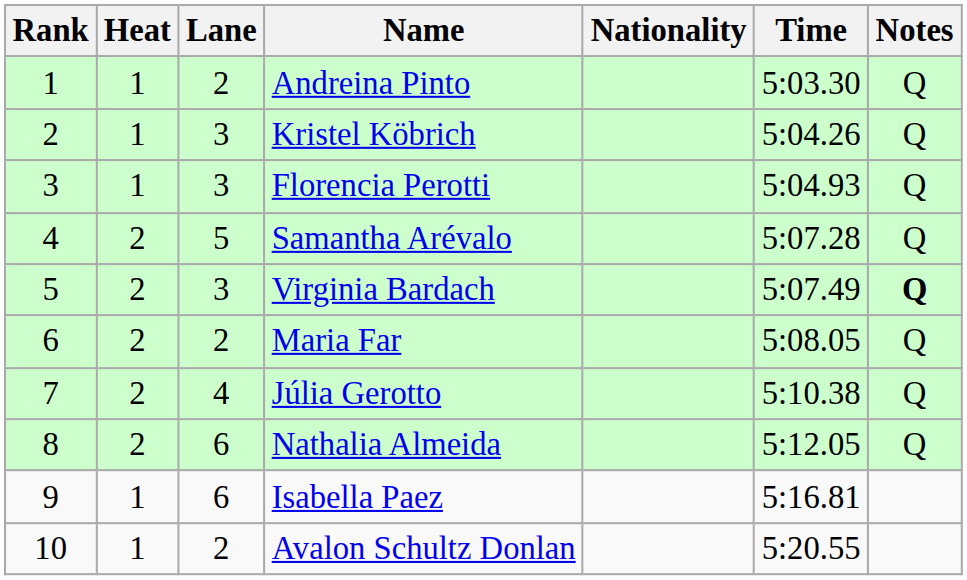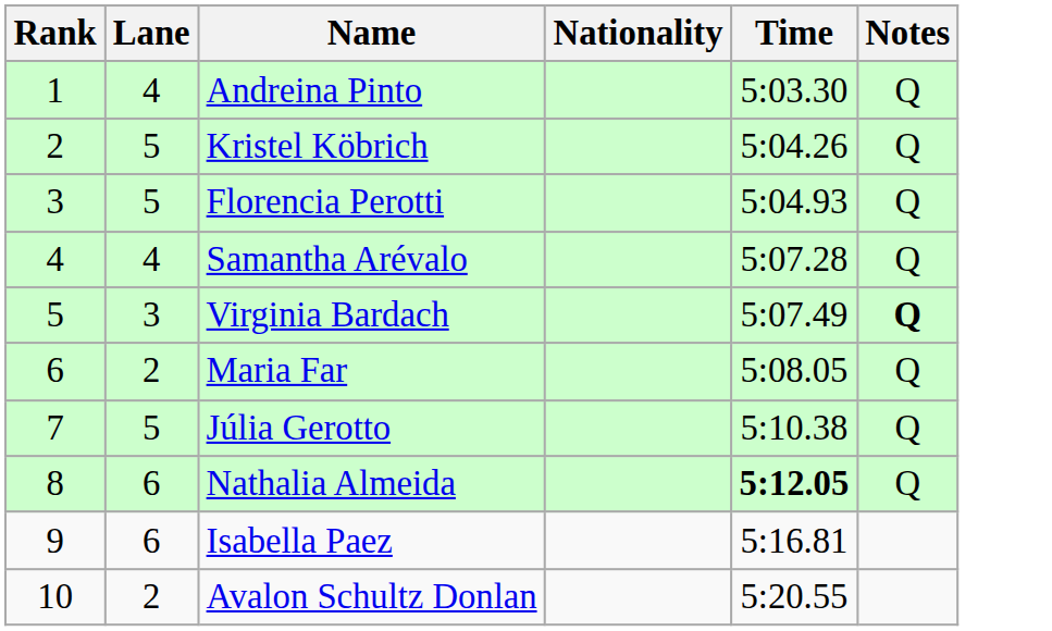 <table class="wikitable sortable" style="text-align:center">
 <tr>
 <th>Rank</th>
-<th>Heat</th>
 <th>Lane</th>
 <th>Name</th>
 <th>Nationality</th>
 <th>Time</th>
 <th>Notes</th>
 </tr>
 <tr bgcolor=ccffcc>
 <td>1</td>
-<td>1</td>
-<td>2</td>
+<td>4</td>
 <td align=left><a href='#'>Andreina Pinto</a></td>
 <td align=left></td>
 <td>5:03.30</td>
 <td>Q</td>
 </tr>
 <tr bgcolor=ccffcc>
 <td>2</td>
-<td>1</td>
-<td>3</td>
+<td>5</td>
 <td align=left><a href='#'>Kristel Köbrich</a></td>
 <td align=left></td>
 <td>5:04.26</td>
 <td>Q</td>
 </tr>
 <tr bgcolor=ccffcc>
 <td>3</td>
-<td>1</td>
-<td>3</td>
+<td>5</td>
 <td align=left><a href='#'>Florencia Perotti</a></td>
 <td align=left></td>
 <td>5:04.93</td>
 <td>Q</td>
 </tr>
 <tr bgcolor=ccffcc>
 <td>4</td>
-<td>2</td>
-<td>5</td>
+<td>4</td>
 <td align=left><a href='#'>Samantha Arévalo</a></td>
 <td align=left></td>
 <td>5:07.28</td>
 <td>Q</td>
 </tr>
 <tr bgcolor=ccffcc>
 <td>5</td>
-<td>2</td>
 <td>3</td>
 <td align=left><a href='#'>Virginia Bardach</a></td>
 <td align=left></td>
 <td>5:07.49</td>
 <td><strong>Q</strong></td>
 </tr>
 <tr bgcolor=ccffcc>
 <td>6</td>
 <td>2</td>
-<td>2</td>
 <td align=left><a href='#'>Maria Far</a></td>
 <td align=left></td>
 <td>5:08.05</td>
 <td>Q</td>
 </tr>
 <tr bgcolor=ccffcc>
 <td>7</td>
-<td>2</td>
-<td>4</td>
+<td>5</td>
 <td align=left><a href='#'>Júlia Gerotto</a></td>
 <td align=left></td>
 <td>5:10.38</td>
 <td>Q</td>
 </tr>
 <tr bgcolor=ccffcc>
 <td>8</td>
-<td>2</td>
 <td>6</td>
 <td align=left><a href='#'>Nathalia Almeida</a></td>
 <td align=left></td>
-<td>5:12.05</td>
+<td><strong>5:12.05</strong></td>
 <td>Q</td>
 </tr>
 <tr>
 <td>9</td>
-<td>1</td>
 <td>6</td>
 <td align=left><a href='#'>Isabella Paez</a></td>
 <td align=left></td>
 <td>5:16.81</td>
 <td></td>
 </tr>
 <tr>
 <td>10</td>
-<td>1</td>
 <td>2</td>
 <td align=left><a href='#'>Avalon Schultz Donlan</a></td>
 <td align=left></td>
 <td>5:20.55</td>
 <td></td>
 </tr>
 </table>
